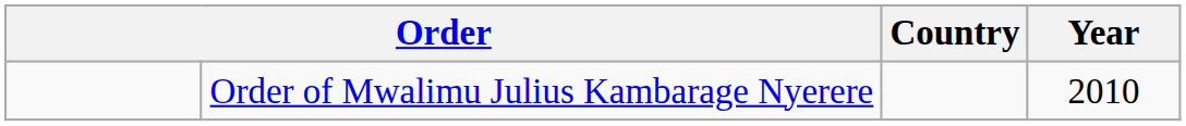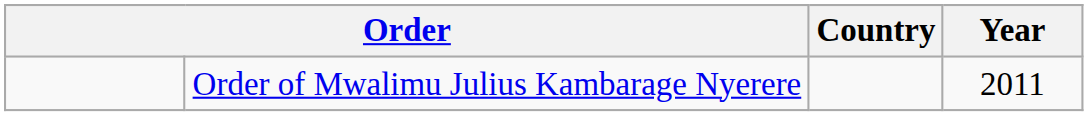 <table class="wikitable" style="text-align:left;">
 <tr ->
 <th colspan=2><a href='#'>Order</a></th>
 <th>Country</th>
 <th width="60px">Year</th>
 </tr>
 <tr>
 <td width="80px"></td>
 <td><a href='#'>Order of Mwalimu Julius Kambarage Nyerere</a></td>
 <td></td>
-<td align="center">2010</td>
+<td align="center">2011</td>
 </tr>
 </table>
